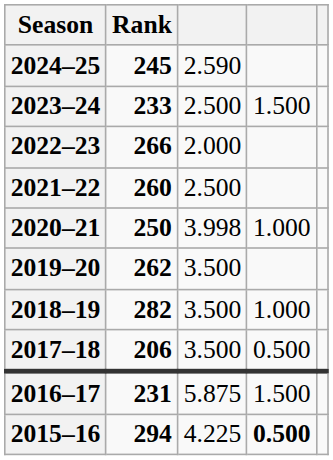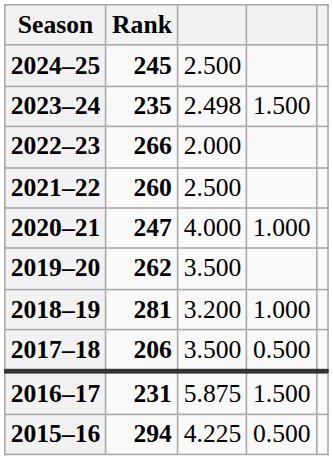 <table class="wikitable sortable" style="text-align: right;">
 <tr>
 <th>Season</th>
 <th>Rank</th>
 <th></th>
 <th></th>
 <th></th>
 </tr>
 <tr>
 <th>2024–25</th>
 <td><strong>245</strong> </td>
-<td>2.590</td>
+<td>2.500</td>
 <td></td>
 <td></td>
 </tr>
 <tr>
 <th>2023–24</th>
-<td><strong>233</strong> </td>
-<td>2.500</td>
+<td><strong>235</strong> </td>
+<td>2.498</td>
 <td>1.500</td>
 <td></td>
 </tr>
 <tr>
 <th>2022–23</th>
 <td><strong>266</strong> </td>
 <td>2.000</td>
 <td></td>
 <td></td>
 </tr>
 <tr>
 <th>2021–22</th>
 <td><strong>260</strong> </td>
 <td>2.500</td>
 <td></td>
 <td></td>
 </tr>
 <tr>
 <th>2020–21</th>
-<td><strong>250</strong> </td>
-<td>3.998</td>
+<td><strong>247</strong> </td>
+<td>4.000</td>
 <td>1.000</td>
 <td></td>
 </tr>
 <tr>
 <th>2019–20</th>
 <td><strong>262</strong> </td>
 <td>3.500</td>
 <td></td>
 <td></td>
 </tr>
 <tr>
 <th>2018–19</th>
-<td><strong>282</strong> </td>
-<td>3.500</td>
+<td><strong>281</strong> </td>
+<td>3.200</td>
 <td>1.000</td>
 <td></td>
 </tr>
 <tr>
 <th>2017–18</th>
 <td><strong>206</strong> </td>
 <td>3.500</td>
 <td>0.500</td>
 <td></td>
 </tr>
 <tr style="border-top: 3px solid #333333;">
 <th>2016–17</th>
 <td><strong>231</strong> </td>
 <td>5.875</td>
 <td>1.500</td>
 <td></td>
 </tr>
 <tr>
 <th>2015–16</th>
 <td><strong>294</strong> </td>
 <td>4.225</td>
-<td><strong>0.500</strong></td>
+<td>0.500</td>
 <td></td>
 </tr>
 </table>
